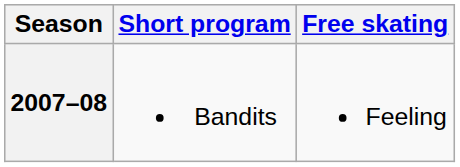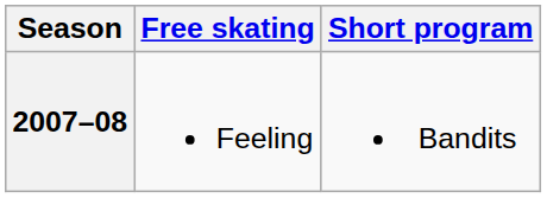 <table class="wikitable" style="text-align:center">
 <tr>
 <th>Season</th>
+<th><a href='#'>Free skating</a></th>
 <th><a href='#'>Short program</a></th>
-<th><a href='#'>Free skating</a></th>
 </tr>
 <tr>
 <th>2007–08 <br> </th>
+<td><br><ul><li>Feeling <br></li></ul></td>
 <td><br><ul><li>Bandits <br></li></ul></td>
-<td><br><ul><li>Feeling <br></li></ul></td>
 </tr>
 </table>
